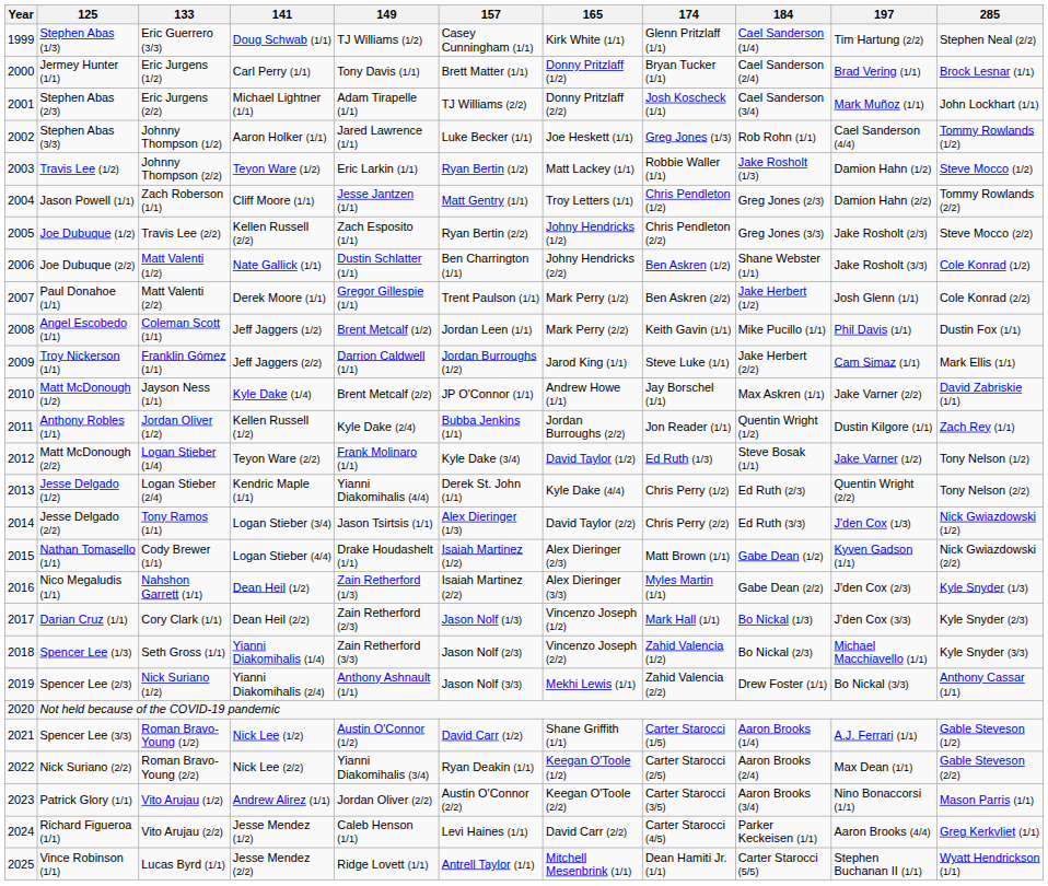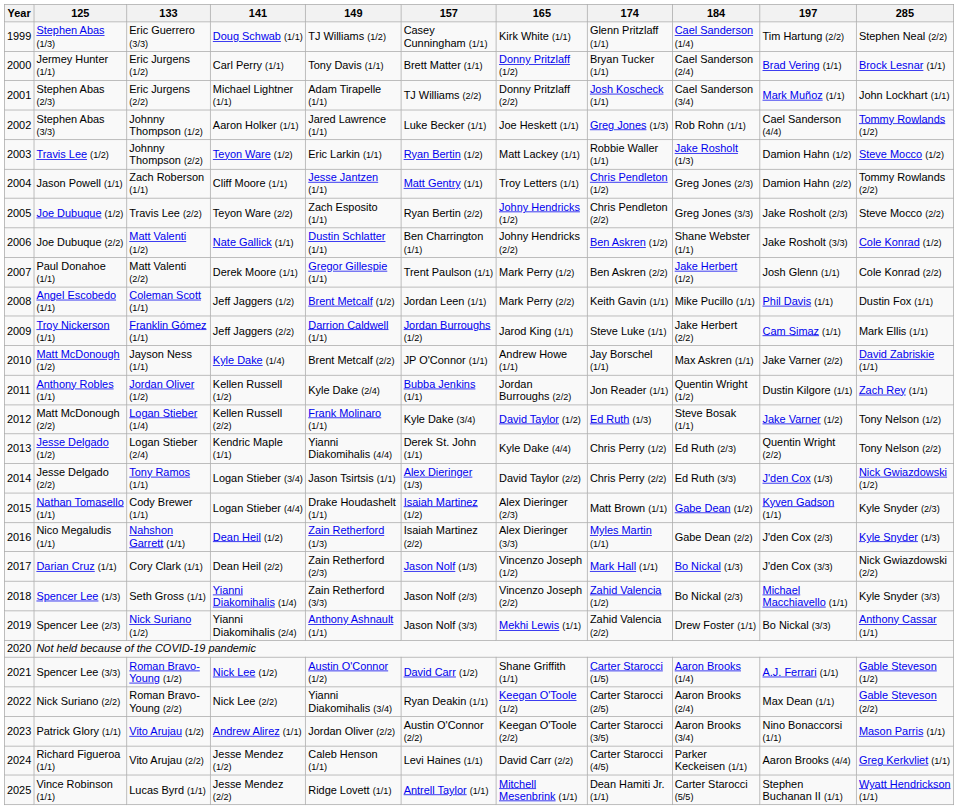 <table class="wikitable sortable" style="font-size: 90%">
 <tr>
 <th>Year</th>
 <th width=300>125</th>
 <th width=275>133</th>
 <th width=300>141</th>
 <th width=300>149</th>
 <th width=300>157</th>
 <th width=300>165</th>
 <th width=300>174</th>
 <th width=300>184</th>
 <th width=300>197</th>
 <th width=300>285</th>
 </tr>
 <tr>
 <td>1999</td>
 <td><a href='#'>Stephen Abas</a> <small>(1/3)</small></td>
 <td>Eric Guerrero <small>(3/3)</small></td>
 <td><a href='#'>Doug Schwab</a> <small>(1/1)</small></td>
 <td>TJ Williams <small>(1/2)</small></td>
 <td>Casey Cunningham <small>(1/1)</small></td>
 <td>Kirk White <small>(1/1)</small></td>
 <td>Glenn Pritzlaff <small>(1/1)</small></td>
 <td><a href='#'>Cael Sanderson</a> <small>(1/4)</small></td>
 <td>Tim Hartung <small>(2/2)</small></td>
 <td>Stephen Neal <small>(2/2)</small></td>
 </tr>
 <tr>
 <td>2000</td>
 <td>Jermey Hunter <small>(1/1)</small></td>
 <td>Eric Jurgens <small>(1/2)</small></td>
 <td>Carl Perry <small>(1/1)</small></td>
 <td>Tony Davis <small>(1/1)</small></td>
 <td>Brett Matter <small>(1/1)</small></td>
 <td><a href='#'>Donny Pritzlaff</a> <small>(1/2)</small></td>
 <td>Bryan Tucker <small>(1/1)</small></td>
 <td>Cael Sanderson <small>(2/4)</small></td>
 <td><a href='#'>Brad Vering</a> <small>(1/1)</small></td>
 <td><a href='#'>Brock Lesnar</a> <small>(1/1)</small></td>
 </tr>
 <tr>
 <td>2001</td>
 <td>Stephen Abas <small>(2/3)</small></td>
 <td>Eric Jurgens <small>(2/2)</small></td>
 <td>Michael Lightner <small>(1/1)</small></td>
 <td>Adam Tirapelle <small>(1/1)</small></td>
 <td>TJ Williams <small>(2/2)</small></td>
 <td>Donny Pritzlaff <small>(2/2)</small></td>
 <td><a href='#'>Josh Koscheck</a> <small>(1/1)</small></td>
 <td>Cael Sanderson <small>(3/4)</small></td>
 <td><a href='#'>Mark Muñoz</a> <small>(1/1)</small></td>
 <td>John Lockhart <small>(1/1)</small></td>
 </tr>
 <tr>
 <td>2002</td>
 <td>Stephen Abas <small>(3/3)</small></td>
 <td>Johnny Thompson <small>(1/2)</small></td>
 <td>Aaron Holker <small>(1/1)</small></td>
 <td>Jared Lawrence <small>(1/1)</small></td>
 <td>Luke Becker <small>(1/1)</small></td>
 <td>Joe Heskett <small>(1/1)</small></td>
 <td><a href='#'>Greg Jones</a> <small>(1/3)</small></td>
 <td>Rob Rohn <small>(1/1)</small></td>
 <td>Cael Sanderson <small>(4/4)</small></td>
 <td><a href='#'>Tommy Rowlands</a> <small>(1/2)</small></td>
 </tr>
 <tr>
 <td>2003</td>
 <td><a href='#'>Travis Lee</a> <small>(1/2)</small></td>
 <td>Johnny Thompson <small>(2/2)</small></td>
 <td><a href='#'>Teyon Ware</a> <small>(1/2)</small></td>
 <td>Eric Larkin <small>(1/1)</small></td>
 <td><a href='#'>Ryan Bertin</a> <small>(1/2)</small></td>
 <td>Matt Lackey <small>(1/1)</small></td>
 <td>Robbie Waller <small>(1/1)</small></td>
 <td><a href='#'>Jake Rosholt</a> <small>(1/3)</small></td>
 <td>Damion Hahn <small>(1/2)</small></td>
 <td><a href='#'>Steve Mocco</a> <small>(1/2)</small></td>
 </tr>
 <tr>
 <td>2004</td>
 <td>Jason Powell <small>(1/1)</small></td>
 <td>Zach Roberson <small>(1/1)</small></td>
 <td>Cliff Moore <small>(1/1)</small></td>
 <td><a href='#'>Jesse Jantzen</a> <small>(1/1)</small></td>
 <td><a href='#'>Matt Gentry</a> <small>(1/1)</small></td>
 <td>Troy Letters <small>(1/1)</small></td>
 <td><a href='#'>Chris Pendleton</a> <small>(1/2)</small></td>
 <td>Greg Jones <small>(2/3)</small></td>
 <td>Damion Hahn <small>(2/2)</small></td>
 <td>Tommy Rowlands <small>(2/2)</small></td>
 </tr>
 <tr>
 <td>2005</td>
 <td><a href='#'>Joe Dubuque</a> <small>(1/2)</small></td>
 <td>Travis Lee <small>(2/2)</small></td>
-<td>Kellen Russell <small>(2/2)</small></td>
+<td>Teyon Ware <small>(2/2)</small></td>
 <td>Zach Esposito <small>(1/1)</small></td>
 <td>Ryan Bertin <small>(2/2)</small></td>
 <td><a href='#'>Johny Hendricks</a> <small>(1/2)</small></td>
 <td>Chris Pendleton <small>(2/2)</small></td>
 <td>Greg Jones <small>(3/3)</small></td>
 <td>Jake Rosholt <small>(2/3)</small></td>
 <td>Steve Mocco <small>(2/2)</small></td>
 </tr>
 <tr>
 <td>2006</td>
 <td>Joe Dubuque <small>(2/2)</small></td>
 <td><a href='#'>Matt Valenti</a> <small>(1/2)</small></td>
 <td><a href='#'>Nate Gallick</a> <small>(1/1)</small></td>
 <td><a href='#'>Dustin Schlatter</a> <small>(1/1)</small></td>
 <td>Ben Charrington <small>(1/1)</small></td>
 <td>Johny Hendricks <small>(2/2)</small></td>
 <td><a href='#'>Ben Askren</a> <small>(1/2)</small></td>
 <td>Shane Webster <small>(1/1)</small></td>
 <td>Jake Rosholt <small>(3/3)</small></td>
 <td><a href='#'>Cole Konrad</a> <small>(1/2)</small></td>
 </tr>
 <tr>
 <td>2007</td>
 <td>Paul Donahoe <small>(1/1)</small></td>
 <td>Matt Valenti <small>(2/2)</small></td>
 <td>Derek Moore <small>(1/1)</small></td>
 <td><a href='#'>Gregor Gillespie</a> <small>(1/1)</small></td>
 <td>Trent Paulson <small>(1/1)</small></td>
 <td>Mark Perry <small>(1/2)</small></td>
 <td>Ben Askren <small>(2/2)</small></td>
 <td><a href='#'>Jake Herbert</a> <small>(1/2)</small></td>
 <td>Josh Glenn <small>(1/1)</small></td>
 <td>Cole Konrad <small>(2/2)</small></td>
 </tr>
 <tr>
 <td>2008</td>
 <td><a href='#'>Angel Escobedo</a> <small>(1/1)</small></td>
 <td><a href='#'>Coleman Scott</a> <small>(1/1)</small></td>
 <td>Jeff Jaggers <small>(1/2)</small></td>
 <td><a href='#'>Brent Metcalf</a> <small>(1/2)</small></td>
 <td>Jordan Leen <small>(1/1)</small></td>
 <td>Mark Perry <small>(2/2)</small></td>
 <td>Keith Gavin <small>(1/1)</small></td>
 <td>Mike Pucillo <small>(1/1)</small></td>
 <td><a href='#'>Phil Davis</a> <small>(1/1)</small></td>
 <td>Dustin Fox <small>(1/1)</small></td>
 </tr>
 <tr>
 <td>2009</td>
 <td><a href='#'>Troy Nickerson</a> <small>(1/1)</small></td>
 <td><a href='#'>Franklin Gómez</a> <small>(1/1)</small></td>
 <td>Jeff Jaggers <small>(2/2)</small></td>
 <td><a href='#'>Darrion Caldwell</a> <small>(1/1)</small></td>
 <td><a href='#'>Jordan Burroughs</a> <small>(1/2)</small></td>
 <td>Jarod King <small>(1/1)</small></td>
 <td>Steve Luke <small>(1/1)</small></td>
 <td>Jake Herbert <small>(2/2)</small></td>
 <td><a href='#'>Cam Simaz</a> <small>(1/1)</small></td>
 <td>Mark Ellis <small>(1/1)</small></td>
 </tr>
 <tr>
 <td>2010</td>
 <td><a href='#'>Matt McDonough</a> <small>(1/2)</small></td>
 <td>Jayson Ness <small>(1/1)</small></td>
 <td><a href='#'>Kyle Dake</a> <small>(1/4)</small></td>
 <td>Brent Metcalf <small>(2/2)</small></td>
 <td>JP O'Connor <small>(1/1)</small></td>
 <td>Andrew Howe <small>(1/1)</small></td>
 <td>Jay Borschel <small>(1/1)</small></td>
 <td>Max Askren <small>(1/1)</small></td>
 <td>Jake Varner <small>(2/2)</small></td>
 <td><a href='#'>David Zabriskie</a> <small>(1/1)</small></td>
 </tr>
 <tr>
 <td>2011</td>
 <td><a href='#'>Anthony Robles</a> <small>(1/1)</small></td>
 <td><a href='#'>Jordan Oliver</a> <small>(1/2)</small></td>
 <td>Kellen Russell <small>(1/2)</small></td>
 <td>Kyle Dake <small>(2/4)</small></td>
 <td><a href='#'>Bubba Jenkins</a> <small>(1/1)</small></td>
 <td>Jordan Burroughs <small>(2/2)</small></td>
 <td>Jon Reader <small>(1/1)</small></td>
 <td>Quentin Wright <small>(1/2)</small></td>
 <td>Dustin Kilgore <small>(1/1)</small></td>
 <td><a href='#'>Zach Rey</a> <small>(1/1)</small></td>
 </tr>
 <tr>
 <td>2012</td>
 <td>Matt McDonough <small>(2/2)</small></td>
 <td><a href='#'>Logan Stieber</a> <small>(1/4)</small></td>
-<td>Teyon Ware <small>(2/2)</small></td>
+<td>Kellen Russell <small>(2/2)</small></td>
 <td><a href='#'>Frank Molinaro</a> <small>(1/1)</small></td>
 <td>Kyle Dake <small>(3/4)</small></td>
 <td><a href='#'>David Taylor</a> <small>(1/2)</small></td>
 <td><a href='#'>Ed Ruth</a> <small>(1/3)</small></td>
 <td>Steve Bosak <small>(1/1)</small></td>
 <td><a href='#'>Jake Varner</a> <small>(1/2)</small></td>
 <td>Tony Nelson <small>(1/2)</small></td>
 </tr>
 <tr>
 <td>2013</td>
 <td><a href='#'>Jesse Delgado</a> <small>(1/2)</small></td>
 <td>Logan Stieber <small>(2/4)</small></td>
 <td>Kendric Maple <small>(1/1)</small></td>
 <td>Yianni Diakomihalis <small>(4/4)</small></td>
 <td>Derek St. John <small>(1/1)</small></td>
 <td>Kyle Dake <small>(4/4)</small></td>
 <td>Chris Perry <small>(1/2)</small></td>
 <td>Ed Ruth <small>(2/3)</small></td>
 <td>Quentin Wright <small>(2/2)</small></td>
 <td>Tony Nelson <small>(2/2)</small></td>
 </tr>
 <tr>
 <td>2014</td>
 <td>Jesse Delgado <small>(2/2)</small></td>
 <td><a href='#'>Tony Ramos</a> <small>(1/1)</small></td>
 <td>Logan Stieber <small>(3/4)</small></td>
 <td>Jason Tsirtsis <small>(1/1)</small></td>
 <td><a href='#'>Alex Dieringer</a> <small>(1/3)</small></td>
 <td>David Taylor <small>(2/2)</small></td>
 <td>Chris Perry <small>(2/2)</small></td>
 <td>Ed Ruth <small>(3/3)</small></td>
 <td><a href='#'>J'den Cox</a> <small>(1/3)</small></td>
 <td><a href='#'>Nick Gwiazdowski</a> <small>(1/2)</small></td>
 </tr>
 <tr>
 <td>2015</td>
 <td><a href='#'>Nathan Tomasello</a> <small>(1/1)</small></td>
 <td>Cody Brewer <small>(1/1)</small></td>
 <td>Logan Stieber <small>(4/4)</small></td>
 <td>Drake Houdashelt <small>(1/1)</small></td>
 <td><a href='#'>Isaiah Martinez</a> <small>(1/2)</small></td>
 <td>Alex Dieringer <small>(2/3)</small></td>
 <td>Matt Brown <small>(1/1)</small></td>
 <td><a href='#'>Gabe Dean</a> <small>(1/2)</small></td>
 <td><a href='#'>Kyven Gadson</a> <small>(1/1)</small></td>
-<td>Nick Gwiazdowski <small>(2/2)</small></td>
+<td>Kyle Snyder <small>(2/3)</small></td>
 </tr>
 <tr>
 <td>2016</td>
 <td>Nico Megaludis <small>(1/1)</small></td>
 <td><a href='#'>Nahshon Garrett</a> <small>(1/1)</small></td>
 <td><a href='#'>Dean Heil</a> <small>(1/2)</small></td>
 <td><a href='#'>Zain Retherford</a> <small>(1/3)</small></td>
 <td>Isaiah Martinez <small>(2/2)</small></td>
 <td>Alex Dieringer <small>(3/3)</small></td>
 <td><a href='#'>Myles Martin</a> <small>(1/1)</small></td>
 <td>Gabe Dean <small>(2/2)</small></td>
 <td>J'den Cox <small>(2/3)</small></td>
 <td><a href='#'>Kyle Snyder</a> <small>(1/3)</small></td>
 </tr>
 <tr>
 <td>2017</td>
 <td><a href='#'>Darian Cruz</a> <small>(1/1)</small></td>
 <td>Cory Clark <small>(1/1)</small></td>
 <td>Dean Heil <small>(2/2)</small></td>
 <td>Zain Retherford <small>(2/3)</small></td>
 <td><a href='#'>Jason Nolf</a> <small>(1/3)</small></td>
 <td>Vincenzo Joseph <small>(1/2)</small></td>
 <td><a href='#'>Mark Hall</a> <small>(1/1)</small></td>
 <td><a href='#'>Bo Nickal</a> <small>(1/3)</small></td>
 <td>J'den Cox <small>(3/3)</small></td>
-<td>Kyle Snyder <small>(2/3)</small></td>
+<td>Nick Gwiazdowski <small>(2/2)</small></td>
 </tr>
 <tr>
 <td>2018</td>
 <td><a href='#'>Spencer Lee</a> <small>(1/3)</small></td>
 <td>Seth Gross <small>(1/1)</small></td>
 <td><a href='#'>Yianni Diakomihalis</a> <small>(1/4)</small></td>
 <td>Zain Retherford <small>(3/3)</small></td>
 <td>Jason Nolf <small>(2/3)</small></td>
 <td>Vincenzo Joseph <small>(2/2)</small></td>
 <td><a href='#'>Zahid Valencia</a> <small>(1/2)</small></td>
 <td>Bo Nickal <small>(2/3)</small></td>
 <td><a href='#'>Michael Macchiavello</a> <small>(1/1)</small></td>
 <td>Kyle Snyder <small>(3/3)</small></td>
 </tr>
 <tr>
 <td>2019</td>
 <td>Spencer Lee <small>(2/3)</small></td>
 <td><a href='#'>Nick Suriano</a> <small>(1/2)</small></td>
 <td>Yianni Diakomihalis <small>(2/4)</small></td>
 <td><a href='#'>Anthony Ashnault</a> <small>(1/1)</small></td>
 <td>Jason Nolf <small>(3/3)</small></td>
 <td><a href='#'>Mekhi Lewis</a> <small>(1/1)</small></td>
 <td>Zahid Valencia <small>(2/2)</small></td>
 <td>Drew Foster <small>(1/1)</small></td>
 <td>Bo Nickal <small>(3/3)</small></td>
 <td><a href='#'>Anthony Cassar</a> <small>(1/1)</small></td>
 </tr>
 <tr>
 <td>2020</td>
 <td colspan="10"><em>Not held because of the COVID-19 pandemic</em></td>
 </tr>
 <tr>
 <td>2021</td>
 <td>Spencer Lee <small>(3/3)</small></td>
 <td><a href='#'>Roman Bravo-Young</a> <small>(1/2)</small></td>
 <td><a href='#'>Nick Lee</a> <small>(1/2)</small></td>
 <td><a href='#'>Austin O'Connor</a> <small>(1/2)</small></td>
 <td><a href='#'>David Carr</a> <small>(1/2)</small></td>
 <td>Shane Griffith <small>(1/1)</small></td>
 <td><a href='#'>Carter Starocci</a> <small>(1/5)</small></td>
 <td><a href='#'>Aaron Brooks</a> <small>(1/4)</small></td>
 <td><a href='#'>A.J. Ferrari</a> <small>(1/1)</small></td>
 <td><a href='#'>Gable Steveson</a> <small>(1/2)</small></td>
 </tr>
 <tr>
 <td>2022</td>
 <td>Nick Suriano <small>(2/2)</small></td>
 <td>Roman Bravo-Young <small>(2/2)</small></td>
 <td>Nick Lee <small>(2/2)</small></td>
 <td>Yianni Diakomihalis <small>(3/4)</small></td>
 <td>Ryan Deakin <small>(1/1)</small></td>
 <td><a href='#'>Keegan O'Toole</a> <small>(1/2)</small></td>
 <td>Carter Starocci <small>(2/5)</small></td>
 <td>Aaron Brooks <small>(2/4)</small></td>
 <td>Max Dean <small>(1/1)</small></td>
 <td><a href='#'>Gable Steveson</a> <small>(2/2)</small></td>
 </tr>
 <tr>
 <td>2023</td>
 <td>Patrick Glory <small>(1/1)</small></td>
 <td><a href='#'>Vito Arujau</a> <small>(1/2)</small></td>
 <td><a href='#'>Andrew Alirez</a> <small>(1/1)</small></td>
 <td>Jordan Oliver <small>(2/2)</small></td>
 <td>Austin O'Connor <small>(2/2)</small></td>
 <td>Keegan O'Toole <small>(2/2)</small></td>
 <td>Carter Starocci <small>(3/5)</small></td>
 <td>Aaron Brooks <small>(3/4)</small></td>
 <td>Nino Bonaccorsi <small>(1/1)</small></td>
 <td><a href='#'>Mason Parris</a> <small>(1/1)</small></td>
 </tr>
 <tr>
 <td>2024</td>
 <td>Richard Figueroa <small>(1/1)</small></td>
 <td>Vito Arujau <small>(2/2)</small></td>
 <td>Jesse Mendez <small>(1/2)</small></td>
 <td>Caleb Henson <small>(1/1)</small></td>
 <td>Levi Haines <small>(1/1)</small></td>
 <td>David Carr <small>(2/2)</small></td>
 <td>Carter Starocci <small>(4/5)</small></td>
 <td>Parker Keckeisen <small>(1/1)</small></td>
 <td>Aaron Brooks <small>(4/4)</small></td>
 <td><a href='#'>Greg Kerkvliet</a> <small>(1/1)</small></td>
 </tr>
 <tr>
 <td>2025</td>
 <td>Vince Robinson <small>(1/1)</small></td>
 <td>Lucas Byrd <small>(1/1)</small></td>
 <td>Jesse Mendez <small>(2/2)</small></td>
 <td>Ridge Lovett <small>(1/1)</small></td>
 <td><a href='#'>Antrell Taylor</a> <small>(1/1)</small></td>
 <td><a href='#'>Mitchell Mesenbrink</a> <small>(1/1)</small></td>
 <td>Dean Hamiti Jr. <small>(1/1)</small></td>
 <td>Carter Starocci <small>(5/5)</small></td>
 <td>Stephen Buchanan II <small>(1/1)</small></td>
 <td><a href='#'>Wyatt Hendrickson</a> <small>(1/1)</small></td>
 </tr>
 </table>
